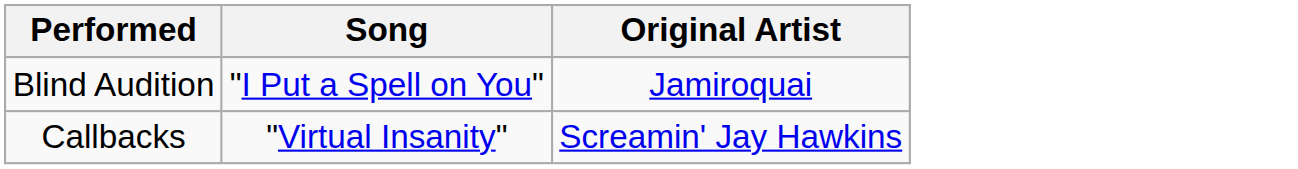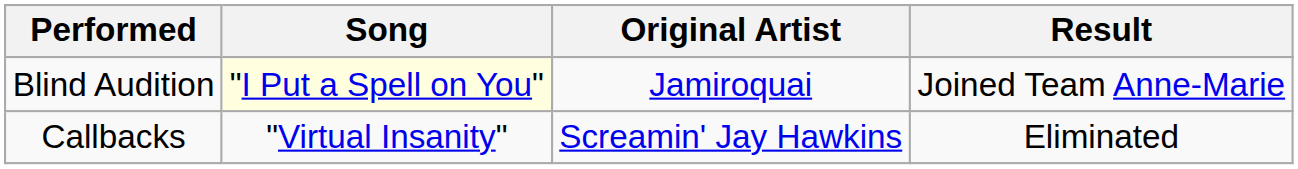 <table class="wikitable collapsible collapsed" style="text-align:center;">
 <tr>
 <th scope="col">Performed</th>
 <th scope="col">Song</th>
 <th scope="col">Original Artist</th>
+<th scope="col">Result</th>
 </tr>
 <tr>
 <td>Blind Audition</td>
-<td>"<a href='#'>I Put a Spell on You</a>"</td>
+<td style="background: lightyellow;">"<a href='#'>I Put a Spell on You</a>"</td>
 <td><a href='#'>Jamiroquai</a></td>
+<td>Joined Team <a href='#'>Anne-Marie</a></td>
 </tr>
 <tr>
 <td>Callbacks</td>
 <td>"<a href='#'>Virtual Insanity</a>"</td>
 <td><a href='#'>Screamin' Jay Hawkins</a></td>
+<td>Eliminated</td>
 </tr>
 </table>
